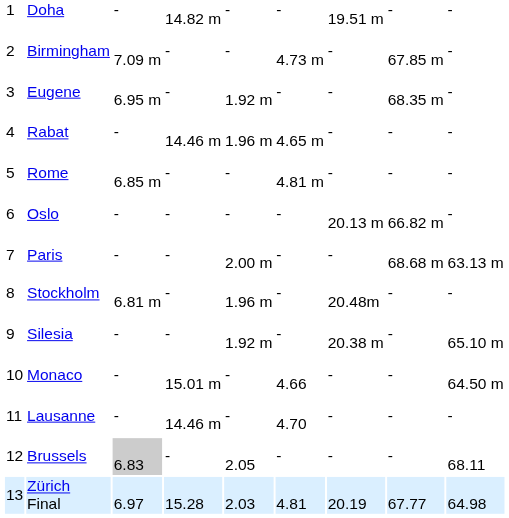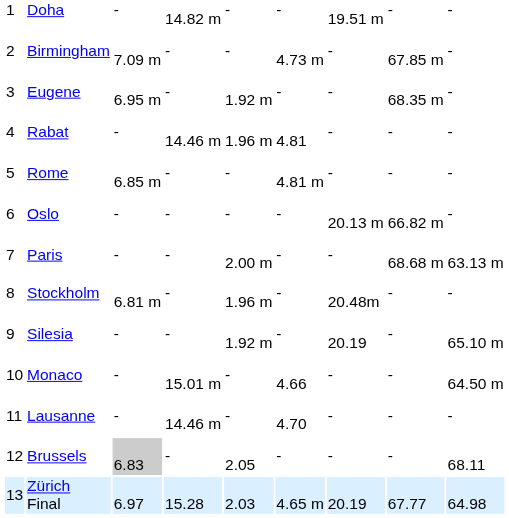 <table>
 <tr>
 <td>1</td>
 <td><a href='#'>Doha</a></td>
 <td>-</td>
 <td><br>14.82 m</td>
 <td>-</td>
 <td>-</td>
 <td><br>19.51 m </td>
 <td>-</td>
 <td>-</td>
 </tr>
 <tr>
 </tr>
 <tr>
 <td>2</td>
 <td><a href='#'>Birmingham</a></td>
 <td><br>7.09 m  </td>
 <td>-</td>
 <td>-</td>
 <td><br>4.73 m </td>
 <td>-</td>
 <td><br>67.85 m</td>
 <td>-</td>
 </tr>
 <tr>
 </tr>
 <tr>
 <td>3</td>
 <td><a href='#'>Eugene</a></td>
 <td><br>6.95 m </td>
 <td>-</td>
 <td><br>1.92 m</td>
 <td>-</td>
 <td>-</td>
 <td><br>68.35 m</td>
 <td>-</td>
 </tr>
 <tr>
 </tr>
 <tr>
 <td>4</td>
 <td><a href='#'>Rabat</a></td>
 <td>-</td>
 <td><br>14.46 m</td>
 <td><br>1.96 m</td>
-<td><br>4.65 m</td>
+<td><br>4.81 </td>
 <td>-</td>
 <td>-</td>
 <td>-</td>
 </tr>
 <tr>
 </tr>
 <tr>
 <td>5</td>
 <td><a href='#'>Rome</a></td>
 <td><br>6.85 m </td>
 <td>-</td>
 <td>-</td>
 <td><br>4.81 m </td>
 <td>-</td>
 <td>-</td>
 <td>-</td>
 </tr>
 <tr>
 </tr>
 <tr>
 <td>6</td>
 <td><a href='#'>Oslo</a></td>
 <td>-</td>
 <td>-</td>
 <td>-</td>
 <td>-</td>
 <td><br>20.13 m </td>
 <td><br>66.82 m</td>
 <td>-</td>
 </tr>
 <tr>
 </tr>
 <tr>
 <td>7</td>
 <td><a href='#'>Paris</a></td>
 <td>-</td>
 <td>-</td>
 <td><br>2.00 m </td>
 <td>-</td>
 <td>-</td>
 <td><br>68.68 m </td>
 <td><br>63.13 m</td>
 </tr>
 <tr>
 <td>8</td>
 <td><a href='#'>Stockholm</a></td>
 <td><br>6.81 m </td>
 <td>-</td>
 <td><br>1.96 m </td>
 <td>-</td>
 <td><br>20.48m</td>
 <td>-</td>
 <td>-</td>
 </tr>
 <tr>
 </tr>
 <tr>
 <td>9</td>
 <td><a href='#'>Silesia</a></td>
 <td>-</td>
 <td>-</td>
 <td><br>1.92 m</td>
 <td>-</td>
-<td><br>20.38 m </td>
+<td><br>20.19</td>
 <td>-</td>
 <td><br>65.10 m </td>
 </tr>
 <tr>
 </tr>
 <tr>
 <td>10</td>
 <td><a href='#'>Monaco</a></td>
 <td>-</td>
 <td><br>15.01 m</td>
 <td>-</td>
 <td><br>4.66</td>
 <td>-</td>
 <td>-</td>
 <td><br>64.50 m</td>
 </tr>
 <tr>
 </tr>
 <tr>
 <td>11</td>
 <td><a href='#'>Lausanne</a></td>
 <td>-</td>
 <td><br>14.46 m</td>
 <td>-</td>
 <td><br>4.70</td>
 <td>-</td>
 <td>-</td>
 <td>-</td>
 </tr>
 <tr>
 </tr>
 <tr>
 <td>12</td>
 <td><a href='#'>Brussels</a></td>
 <td style="background:#ccc;"><br>6.83</td>
 <td>-</td>
 <td><br>2.05   </td>
 <td>-</td>
 <td>-</td>
 <td>-</td>
 <td><br>68.11   </td>
 </tr>
 <tr bgcolor=#DAEFFF>
 <td>13</td>
 <td><a href='#'>Zürich</a><br>Final</td>
 <td><br>6.97</td>
 <td><br>15.28</td>
 <td><br>2.03</td>
-<td><br>4.81 </td>
+<td><br>4.65 m</td>
 <td><br>20.19</td>
 <td><br>67.77</td>
 <td><br>64.98</td>
 </tr>
 <tr>
 </tr>
 </table>
